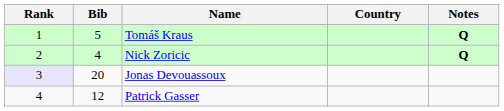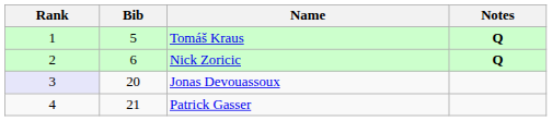 <table class="wikitable" style="text-align:center;" width=70%>
 <tr>
 <th>Rank</th>
 <th>Bib</th>
 <th>Name</th>
-<th>Country</th>
 <th>Notes</th>
 </tr>
 <tr bgcolor="#ccffcc">
 <td>1</td>
 <td>5</td>
 <td align=left><a href='#'>Tomáš Kraus</a></td>
-<td align=left></td>
 <td><strong>Q</strong></td>
 </tr>
 <tr bgcolor="#ccffcc">
 <td>2</td>
-<td>4</td>
+<td>6</td>
 <td align=left><a href='#'>Nick Zoricic</a></td>
-<td align=left></td>
 <td><strong>Q</strong></td>
 </tr>
 <tr>
 <td style="background: lavender;">3</td>
 <td>20</td>
 <td align=left><a href='#'>Jonas Devouassoux</a></td>
-<td align=left></td>
 <td></td>
 </tr>
 <tr>
 <td>4</td>
-<td>12</td>
+<td>21</td>
 <td align=left><a href='#'>Patrick Gasser</a></td>
-<td align=left></td>
 <td></td>
 </tr>
 </table>
